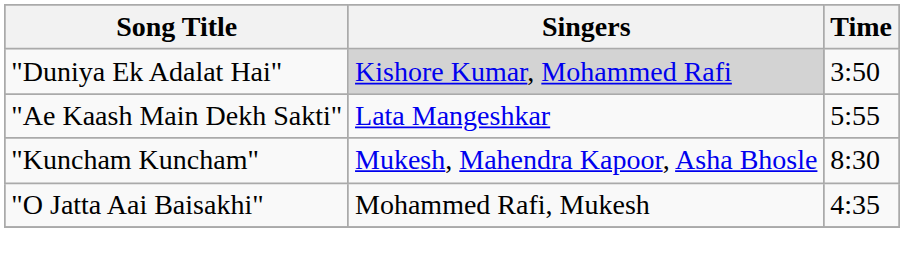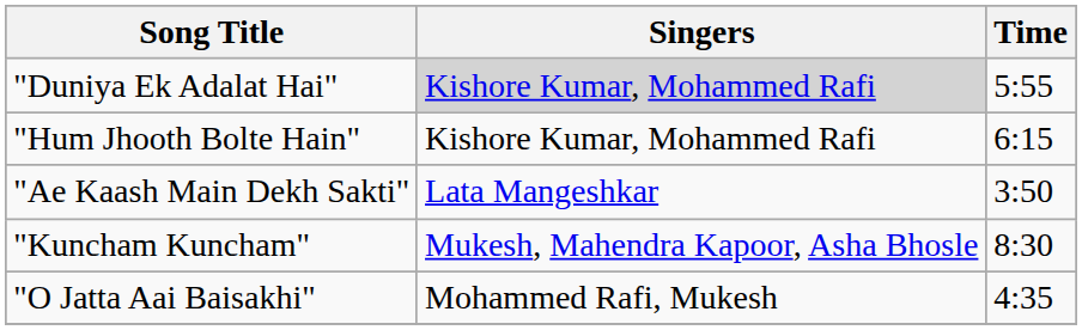 <table class="wikitable">
 <tr>
 <th>Song Title</th>
 <th>Singers</th>
 <th>Time</th>
 </tr>
 <tr>
 <td>"Duniya Ek Adalat Hai"</td>
 <td style="background: lightgrey;"><a href='#'>Kishore Kumar</a>, <a href='#'>Mohammed Rafi</a></td>
-<td>3:50</td>
+<td>5:55</td>
+</tr>
+<tr>
+<td>"Hum Jhooth Bolte Hain"</td>
+<td>Kishore Kumar, Mohammed Rafi</td>
+<td>6:15</td>
 </tr>
 <tr>
 <td>"Ae Kaash Main Dekh Sakti"</td>
 <td><a href='#'>Lata Mangeshkar</a></td>
-<td>5:55</td>
+<td>3:50</td>
 </tr>
 <tr>
 <td>"Kuncham Kuncham"</td>
 <td><a href='#'>Mukesh</a>, <a href='#'>Mahendra Kapoor</a>, <a href='#'>Asha Bhosle</a></td>
 <td>8:30</td>
 </tr>
 <tr>
 <td>"O Jatta Aai Baisakhi"</td>
 <td>Mohammed Rafi, Mukesh</td>
 <td>4:35</td>
 </tr>
 <tr>
 </tr>
 </table>
